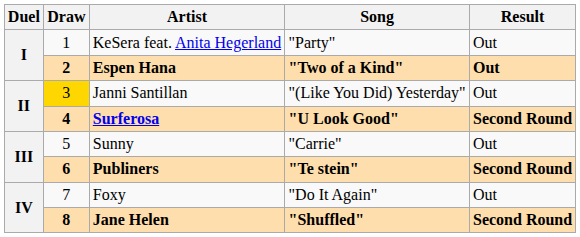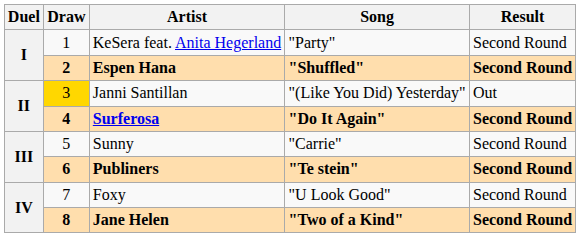 <table class="sortable wikitable" style="margin: 1em auto 1em auto; text-align:center;">
 <tr>
 <th>Duel</th>
 <th>Draw</th>
 <th>Artist</th>
 <th>Song</th>
 <th>Result</th>
 </tr>
 <tr>
 <th scope="row" rowspan="2">I</th>
 <td>1</td>
 <td align="left">KeSera feat. <a href='#'>Anita Hegerland</a></td>
 <td align="left">"Party"</td>
-<td style="text-align:left;">Out</td>
+<td style="text-align:left;">Second Round</td>
 </tr>
 <tr style="font-weight:bold; background:navajowhite;">
 <td>2</td>
 <td align="left">Espen Hana</td>
-<td align="left">"Two of a Kind"</td>
-<td style="text-align:left;">Out</td>
+<td align="left">"Shuffled"</td>
+<td style="text-align:left;">Second Round</td>
 </tr>
 <tr>
 <th scope="row" rowspan="2">II</th>
 <td style="background: gold;">3</td>
 <td align="left">Janni Santillan</td>
 <td align="left">"(Like You Did) Yesterday"</td>
 <td style="text-align:left;">Out</td>
 </tr>
 <tr style="font-weight:bold; background:navajowhite;">
 <td>4</td>
 <td align="left"><a href='#'>Surferosa</a></td>
-<td align="left">"U Look Good"</td>
+<td align="left">"Do It Again"</td>
 <td style="text-align:left;">Second Round</td>
 </tr>
 <tr>
 <th scope="row" rowspan="2">III</th>
 <td>5</td>
 <td align="left">Sunny</td>
 <td align="left">"Carrie"</td>
-<td style="text-align:left;">Out</td>
+<td style="text-align:left;">Second Round</td>
 </tr>
 <tr style="font-weight:bold; background:navajowhite;">
 <td>6</td>
 <td align="left">Publiners</td>
 <td align="left">"Te stein"</td>
 <td style="text-align:left;">Second Round</td>
 </tr>
 <tr>
 <th scope="row" rowspan="2">IV</th>
 <td>7</td>
 <td align="left">Foxy</td>
-<td align="left">"Do It Again"</td>
-<td style="text-align:left;">Out</td>
+<td align="left">"U Look Good"</td>
+<td style="text-align:left;">Second Round</td>
 </tr>
 <tr style="font-weight:bold; background:navajowhite;">
 <td>8</td>
 <td align="left">Jane Helen</td>
-<td align="left">"Shuffled"</td>
+<td align="left">"Two of a Kind"</td>
 <td style="text-align:left;">Second Round</td>
 </tr>
 </table>
